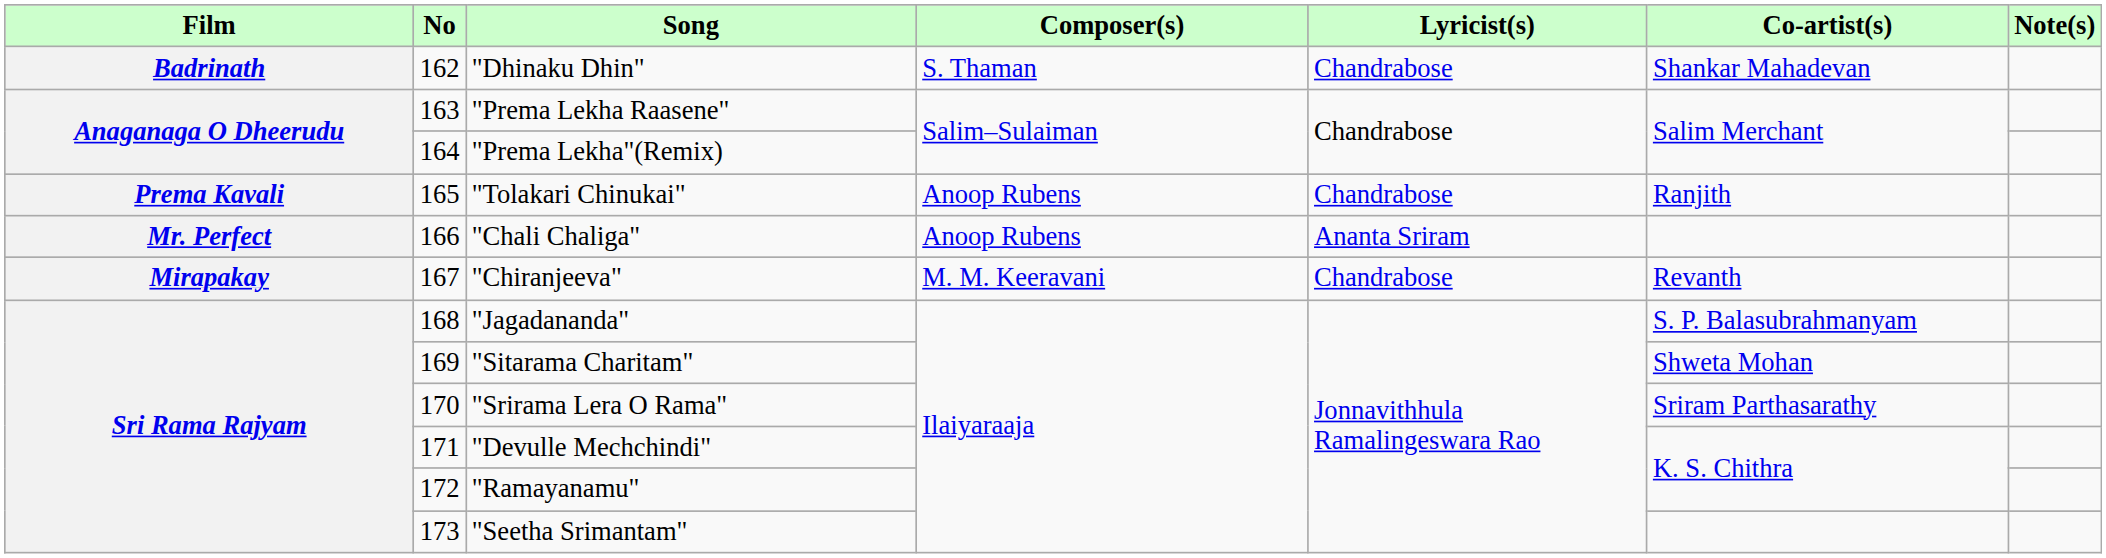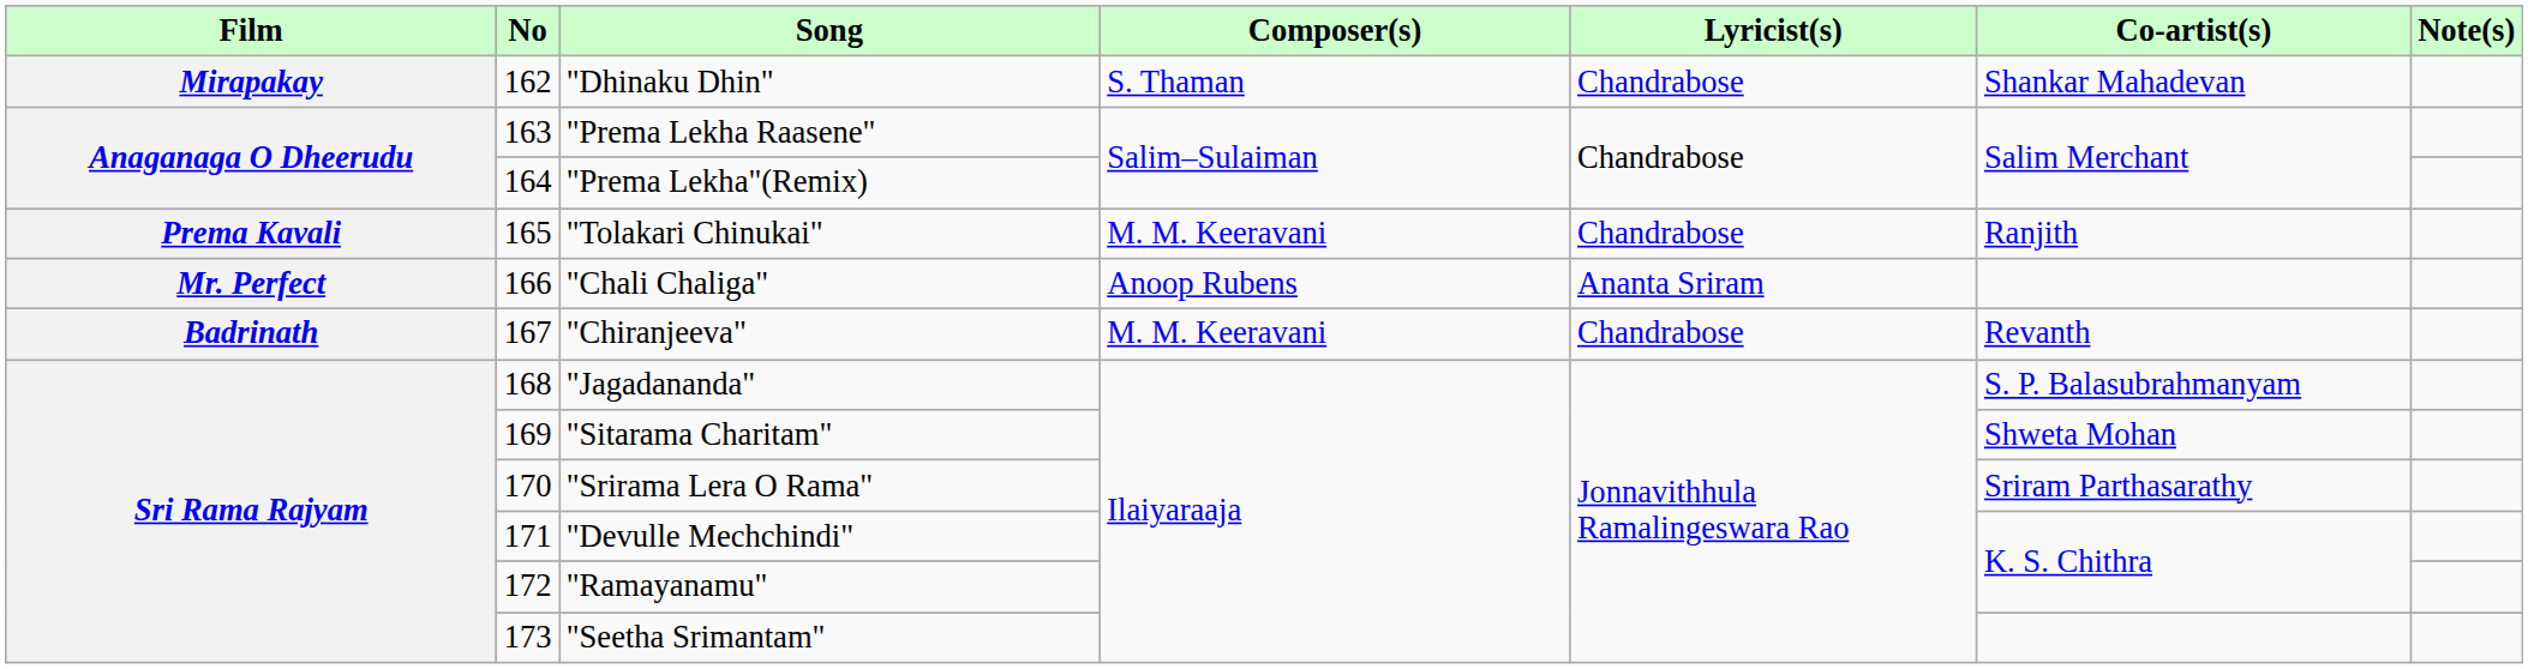 <table class="wikitable plainrowheaders" width="100%" "textcolor:#000;">
 <tr style="background:#cfc; text-align:center;">
 <td scope="col" width=21%><strong>Film</strong></td>
 <td><strong>No</strong></td>
 <td scope="col" width=23%><strong>Song</strong></td>
 <td scope="col" width=20%><strong>Composer(s)</strong></td>
 <td scope="col" width=17%><strong>Lyricist(s)</strong></td>
 <td scope="col" width=18%><strong>Co-artist(s)</strong></td>
 <td><strong>Note(s)</strong></td>
 </tr>
 <tr>
-<th><a href='#'><em>Badrinath</em></a></th>
+<th><em><a href='#'>Mirapakay</a></em></th>
 <td>162</td>
 <td>"Dhinaku Dhin"</td>
 <td><a href='#'>S. Thaman</a></td>
 <td><a href='#'>Chandrabose</a></td>
 <td><a href='#'>Shankar Mahadevan</a></td>
 <td></td>
 </tr>
 <tr>
 <th rowspan="2"><em><a href='#'>Anaganaga O Dheerudu</a></em></th>
 <td>163</td>
 <td>"Prema Lekha Raasene"</td>
 <td rowspan="2"><a href='#'>Salim–Sulaiman</a></td>
 <td rowspan="2">Chandrabose</td>
 <td rowspan="2"><a href='#'>Salim Merchant</a></td>
 <td></td>
 </tr>
 <tr>
 <td>164</td>
 <td>"Prema Lekha"(Remix)</td>
 <td></td>
 </tr>
 <tr>
 <th><em><a href='#'>Prema Kavali</a></em></th>
 <td>165</td>
 <td>"Tolakari Chinukai"</td>
-<td><a href='#'>Anoop Rubens</a></td>
+<td><a href='#'>M. M. Keeravani</a></td>
 <td><a href='#'>Chandrabose</a></td>
 <td><a href='#'>Ranjith</a></td>
 <td></td>
 </tr>
 <tr>
 <th><a href='#'><em>Mr. Perfect</em></a></th>
 <td>166</td>
 <td>"Chali Chaliga"</td>
 <td><a href='#'>Anoop Rubens</a></td>
 <td><a href='#'>Ananta Sriram</a></td>
 <td></td>
 <td></td>
 </tr>
 <tr>
-<th><em><a href='#'>Mirapakay</a></em></th>
+<th><a href='#'><em>Badrinath</em></a></th>
 <td>167</td>
 <td>"Chiranjeeva"</td>
 <td><a href='#'>M. M. Keeravani</a></td>
 <td><a href='#'>Chandrabose</a></td>
 <td><a href='#'>Revanth</a></td>
 <td></td>
 </tr>
 <tr>
 <th rowspan="6"><em><a href='#'>Sri Rama Rajyam</a></em></th>
 <td>168</td>
 <td>"Jagadananda"</td>
 <td rowspan="6"><a href='#'>Ilaiyaraaja</a></td>
 <td rowspan="6"><a href='#'>Jonnavithhula Ramalingeswara Rao</a></td>
 <td><a href='#'>S. P. Balasubrahmanyam</a></td>
 <td></td>
 </tr>
 <tr>
 <td>169</td>
 <td>"Sitarama Charitam"</td>
 <td><a href='#'>Shweta Mohan</a></td>
 <td></td>
 </tr>
 <tr>
 <td>170</td>
 <td>"Srirama Lera O Rama"</td>
 <td><a href='#'>Sriram Parthasarathy</a></td>
 <td></td>
 </tr>
 <tr>
 <td>171</td>
 <td>"Devulle Mechchindi"</td>
 <td rowspan="2"><a href='#'>K. S. Chithra</a></td>
 <td></td>
 </tr>
 <tr>
 <td>172</td>
 <td>"Ramayanamu"</td>
 <td></td>
 </tr>
 <tr>
 <td>173</td>
 <td>"Seetha Srimantam"</td>
 <td></td>
 <td></td>
 </tr>
 </table>
